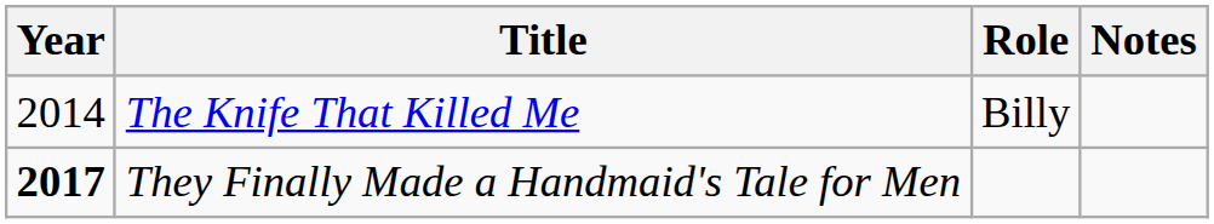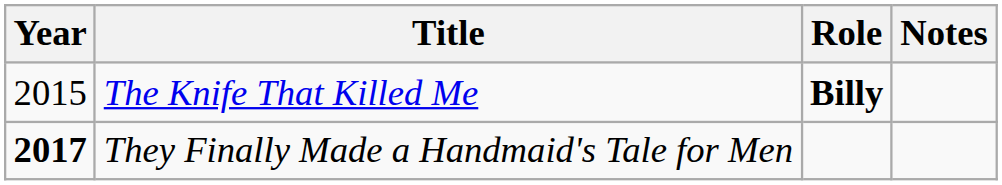 <table class="wikitable sortable">
 <tr>
 <th>Year</th>
 <th>Title</th>
 <th>Role</th>
 <th scope="col" class="unsortable">Notes</th>
 </tr>
 <tr>
-<td>2014</td>
+<td>2015</td>
 <td><em><a href='#'>The Knife That Killed Me</a></em></td>
-<td>Billy</td>
+<td><strong>Billy</strong></td>
 <td></td>
 </tr>
 <tr>
 <td><strong>2017</strong></td>
 <td><em>They Finally Made a Handmaid's Tale for Men</em></td>
 <td></td>
 <td></td>
 </tr>
 </table>
